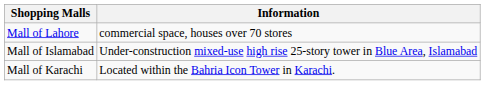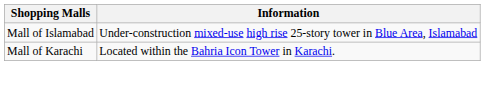 <table class="wikitable">
 <tr>
 <th>Shopping Malls</th>
 <th>Information</th>
-</tr>
-<tr>
-<td><a href='#'>Mall of Lahore</a></td>
-<td> commercial space, houses over 70 stores</td>
 </tr>
 <tr>
 <td>Mall of Islamabad</td>
 <td>Under-construction <a href='#'>mixed-use</a> <a href='#'>high rise</a> 25-story tower in <a href='#'>Blue Area</a>, <a href='#'>Islamabad</a></td>
 </tr>
 <tr>
 <td>Mall of Karachi</td>
 <td>Located within the <a href='#'>Bahria Icon Tower</a> in <a href='#'>Karachi</a>.</td>
 </tr>
 </table>
